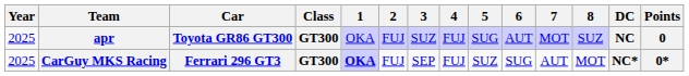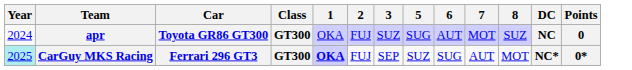 <table class="wikitable" style="text-align:center; font-size:85%">
 <tr>
 <th>Year</th>
 <th>Team</th>
 <th>Car</th>
 <th>Class</th>
 <th>1</th>
 <th>2</th>
 <th>3</th>
-<th>4</th>
 <th>5</th>
 <th>6</th>
 <th>7</th>
 <th>8</th>
 <th>DC</th>
 <th>Points</th>
 </tr>
 <tr>
-<td><a href='#'>2025</a></td>
+<td><a href='#'>2024</a></td>
 <th><a href='#'>apr</a></th>
 <th><a href='#'>Toyota GR86 GT300</a></th>
 <th>GT300</th>
 <td style="background:#CFCFFF;"><a href='#'>OKA</a><br></td>
 <td style="background:#CFCFFF;"><a href='#'>FUJ</a><br></td>
 <td style="background:#CFCFFF;"><a href='#'>SUZ</a><br></td>
-<td style="background:#CFCFFF;"><a href='#'>FUJ</a><br></td>
 <td style="background:#CFCFFF;"><a href='#'>SUG</a><br></td>
 <td style="background:#CFCFFF;"><a href='#'>AUT</a><br></td>
 <td style="background:#CFCFFF;"><a href='#'>MOT</a><br></td>
 <td style="background:#CFCFFF;"><a href='#'>SUZ</a><br></td>
 <th>NC</th>
 <th>0</th>
 </tr>
 <tr>
-<td><a href='#'>2025</a></td>
+<td style="background: paleturquoise;"><a href='#'>2025</a></td>
 <th nowrap><a href='#'>CarGuy MKS Racing</a></th>
 <th nowrap><a href='#'>Ferrari 296 GT3</a></th>
 <th>GT300</th>
 <td style="background:#CFCFFF;"><strong><a href='#'>OKA</a><br></strong></td>
 <td style="background:#;"><a href='#'>FUJ</a><br></td>
 <td style="background:#;"><a href='#'>SEP</a><br></td>
-<td style="background:#;"><a href='#'>FUJ</a><br></td>
 <td style="background:#;"><a href='#'>SUZ</a><br></td>
 <td style="background:#;"><a href='#'>SUG</a><br></td>
 <td style="background:#;"><a href='#'>AUT</a><br></td>
 <td style="background:#;"><a href='#'>MOT</a><br></td>
 <th>NC*</th>
 <th>0*</th>
 </tr>
 </table>
